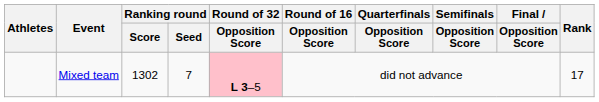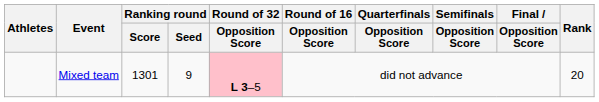 <table class="wikitable" style="font-size:90%;">
 <tr>
 <th rowspan="2">Athletes</th>
 <th rowspan="2">Event</th>
 <th colspan="2">Ranking round</th>
 <th>Round of 32</th>
 <th>Round of 16</th>
 <th>Quarterfinals</th>
 <th>Semifinals</th>
 <th>Final / </th>
 <th rowspan=2>Rank</th>
 </tr>
 <tr style="font-size:95%">
 <th>Score</th>
 <th>Seed</th>
 <th>Opposition<br>Score</th>
 <th>Opposition<br>Score</th>
 <th>Opposition<br>Score</th>
 <th>Opposition<br>Score</th>
 <th>Opposition<br>Score</th>
 </tr>
 <tr align=center>
 <td align=left><br></td>
 <td rowspan=2><a href='#'>Mixed team</a></td>
-<td>1302</td>
-<td>7</td>
+<td>1301</td>
+<td>9</td>
 <td style="background: pink;"><br><br><strong>L</strong> <strong>3</strong>–5</td>
 <td colspan=4>did not advance</td>
-<td>17</td>
+<td>20</td>
 </tr>
 </table>
